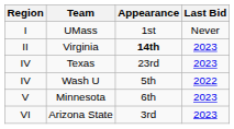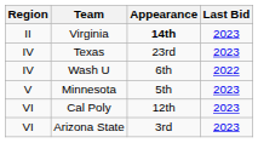 <table class="wikitable sortable" style="text-align:center">
 <tr>
 <th>Region</th>
 <th>Team</th>
 <th>Appearance</th>
 <th>Last Bid</th>
-</tr>
-<tr>
-<td>I</td>
-<td>UMass</td>
-<td>1st</td>
-<td>Never</td>
 </tr>
 <tr>
 <td>II</td>
 <td>Virginia</td>
 <td><strong>14th</strong></td>
 <td><a href='#'>2023</a></td>
 </tr>
 <tr>
 <td>IV</td>
 <td>Texas</td>
 <td>23rd</td>
 <td><a href='#'>2023</a></td>
 </tr>
 <tr>
 <td>IV</td>
 <td>Wash U</td>
-<td>5th</td>
+<td>6th</td>
 <td><a href='#'>2022</a></td>
 </tr>
 <tr>
 <td>V</td>
 <td>Minnesota</td>
-<td>6th</td>
+<td>5th</td>
+<td><a href='#'>2023</a></td>
+</tr>
+<tr>
+<td>VI</td>
+<td>Cal Poly</td>
+<td>12th</td>
 <td><a href='#'>2023</a></td>
 </tr>
 <tr>
 <td>VI</td>
 <td>Arizona State</td>
 <td>3rd</td>
 <td><a href='#'>2023</a></td>
 </tr>
 </table>
